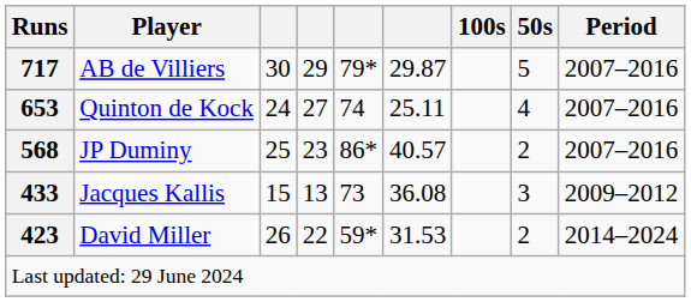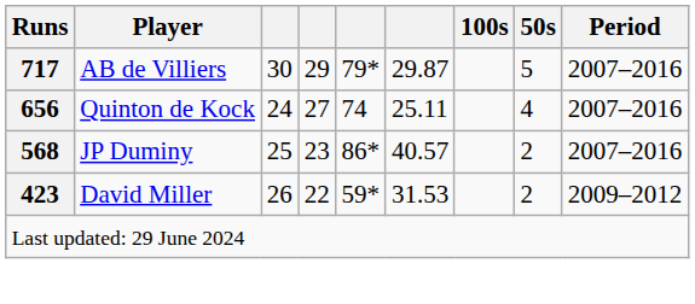 <table class="wikitable"style="font-size: 90%">
 <tr>
 <th>Runs</th>
 <th>Player</th>
 <th></th>
 <th></th>
 <th></th>
 <th></th>
 <th>100s</th>
 <th>50s</th>
 <th>Period</th>
 </tr>
 <tr>
 <th>717</th>
 <td><a href='#'>AB de Villiers</a></td>
 <td>30</td>
 <td>29</td>
 <td>79*</td>
 <td>29.87</td>
 <td></td>
 <td>5</td>
 <td>2007–2016</td>
 </tr>
 <tr>
-<th>653</th>
+<th>656</th>
 <td><a href='#'>Quinton de Kock</a></td>
 <td>24</td>
 <td>27</td>
 <td>74</td>
 <td>25.11</td>
 <td></td>
 <td>4</td>
 <td>2007–2016</td>
 </tr>
 <tr>
 <th>568</th>
 <td><a href='#'>JP Duminy</a></td>
 <td>25</td>
 <td>23</td>
 <td>86*</td>
 <td>40.57</td>
 <td></td>
 <td>2</td>
 <td>2007–2016</td>
 </tr>
 <tr>
-<th>433</th>
-<td><a href='#'>Jacques Kallis</a></td>
-<td>15</td>
-<td>13</td>
-<td>73</td>
-<td>36.08</td>
-<td></td>
-<td>3</td>
-<td>2009–2012</td>
-</tr>
-<tr>
 <th>423</th>
 <td><a href='#'>David Miller</a></td>
 <td>26</td>
 <td>22</td>
 <td>59*</td>
 <td>31.53</td>
 <td></td>
 <td>2</td>
-<td>2014–2024</td>
+<td>2009–2012</td>
 </tr>
 <tr>
 <td colspan="9"><small>Last updated: 29 June 2024</small></td>
 </tr>
 </table>
